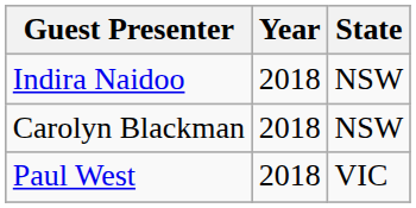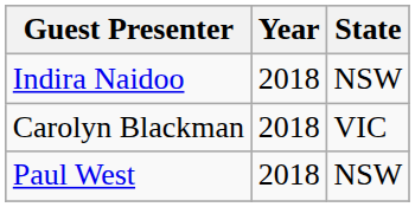 <table class="wikitable">
 <tr>
 <th>Guest Presenter</th>
 <th>Year</th>
 <th>State</th>
 </tr>
 <tr>
 <td><a href='#'>Indira Naidoo</a></td>
 <td>2018</td>
 <td>NSW</td>
 </tr>
 <tr>
 <td>Carolyn Blackman</td>
 <td>2018</td>
-<td>NSW</td>
+<td>VIC</td>
 </tr>
 <tr>
 <td><a href='#'>Paul West</a></td>
 <td>2018</td>
-<td>VIC</td>
+<td>NSW</td>
 </tr>
 </table>
